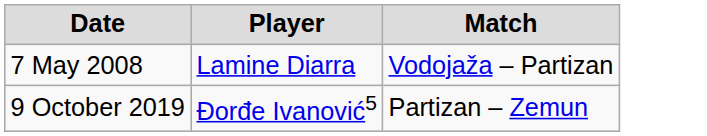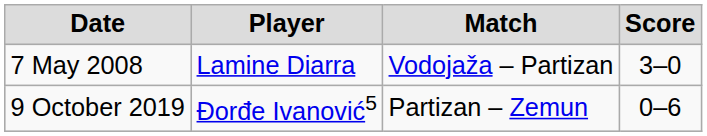 <table class="wikitable" style="text-align: center;">
 <tr>
 <th style="background:#DCDCDC">Date</th>
 <th style="background:#DCDCDC">Player</th>
 <th style="background:#DCDCDC">Match</th>
+<th width="35" style="background:#DCDCDC">Score</th>
 </tr>
 <tr>
 <td align=left>7 May 2008</td>
 <td align=left> <a href='#'>Lamine Diarra</a></td>
 <td align=left><a href='#'>Vodojaža</a> – Partizan</td>
+<td align=center>3–0</td>
 </tr>
 <tr>
 <td align=left>9 October 2019</td>
 <td align=left> <a href='#'>Đorđe Ivanović</a><sup>5</sup></td>
 <td align=left>Partizan – <a href='#'>Zemun</a></td>
+<td align=center>0–6</td>
 </tr>
 </table>
